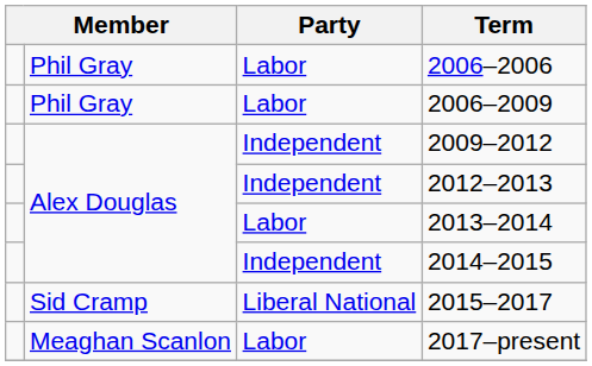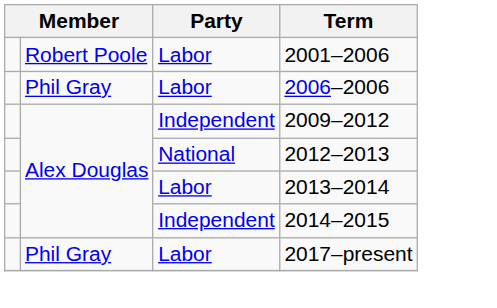 <table class="wikitable">
 <tr>
 <th colspan="2">Member</th>
 <th>Party</th>
 <th>Term</th>
+</tr>
+<tr>
+<td> </td>
+<td><a href='#'>Robert Poole</a></td>
+<td><a href='#'>Labor</a></td>
+<td>2001–2006</td>
 </tr>
 <tr>
 <td> </td>
 <td><a href='#'>Phil Gray</a></td>
 <td><a href='#'>Labor</a></td>
 <td><a href='#'>2006</a>–2006</td>
 </tr>
 <tr>
 <td> </td>
-<td><a href='#'>Phil Gray</a></td>
-<td><a href='#'>Labor</a></td>
-<td>2006–2009</td>
-</tr>
-<tr>
-<td> </td>
 <td rowspan="4"><a href='#'>Alex Douglas</a></td>
 <td><a href='#'>Independent</a></td>
 <td>2009–2012</td>
 </tr>
 <tr>
 <td></td>
-<td><a href='#'>Independent</a></td>
+<td><a href='#'>National</a></td>
 <td>2012–2013</td>
 </tr>
 <tr>
 <td></td>
 <td><a href='#'>Labor</a></td>
 <td>2013–2014</td>
 </tr>
 <tr>
 <td></td>
 <td><a href='#'>Independent</a></td>
 <td>2014–2015</td>
 </tr>
 <tr>
 <td> </td>
-<td><a href='#'>Sid Cramp</a></td>
-<td><a href='#'>Liberal National</a></td>
-<td>2015–2017</td>
-</tr>
-<tr>
-<td> </td>
-<td><a href='#'>Meaghan Scanlon</a></td>
+<td><a href='#'>Phil Gray</a></td>
 <td><a href='#'>Labor</a></td>
 <td>2017–present</td>
 </tr>
 <tr>
 </tr>
 </table>
